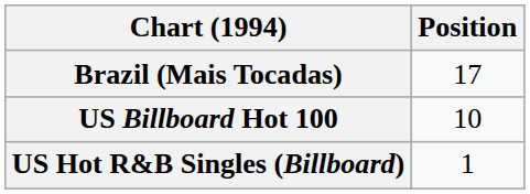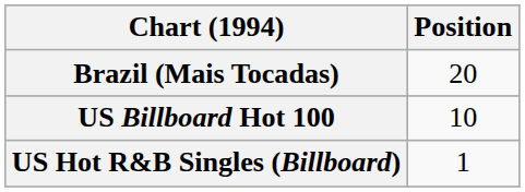 <table class="wikitable plainrowheaders">
 <tr>
 <th>Chart (1994)</th>
 <th>Position</th>
 </tr>
 <tr>
 <th scope="row">Brazil (Mais Tocadas)</th>
-<td style="text-align:center;">17</td>
+<td style="text-align:center;">20</td>
 </tr>
 <tr>
 <th scope="row">US <em>Billboard</em> Hot 100</th>
 <td style="text-align:center;">10</td>
 </tr>
 <tr>
 <th scope="row">US Hot R&B Singles (<em>Billboard</em>)</th>
 <td align="center">1</td>
 </tr>
 </table>
